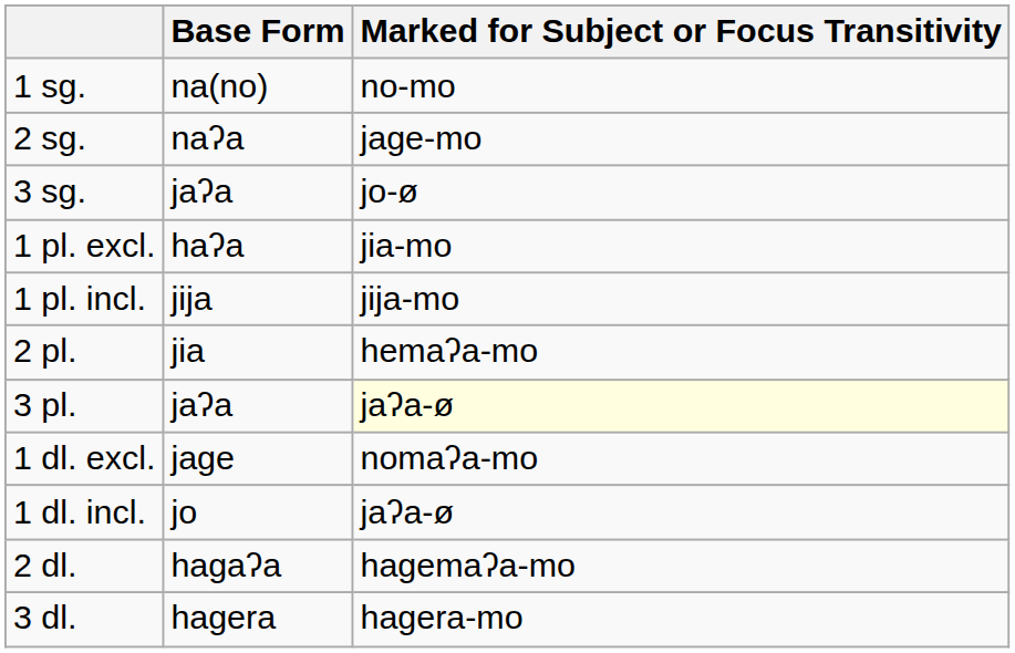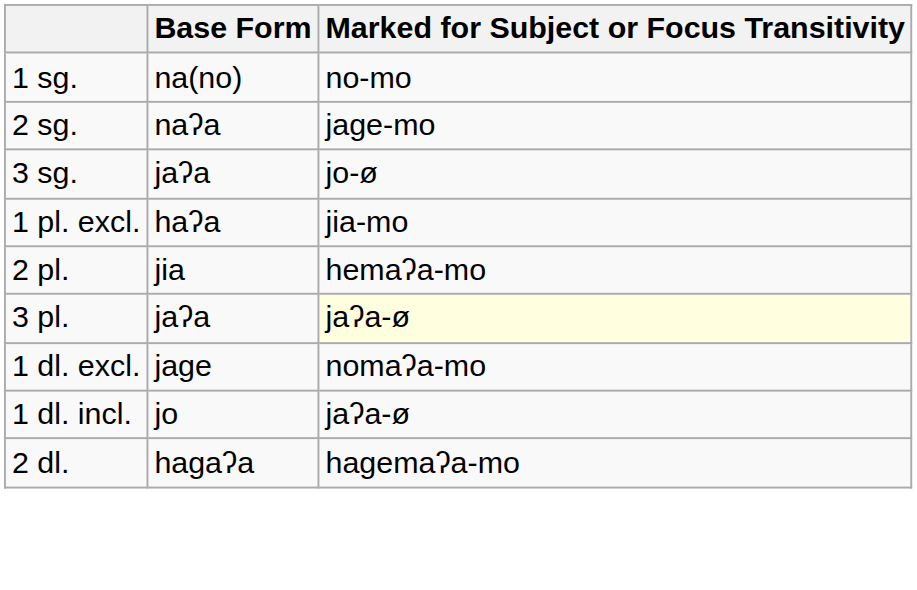 <table class="wikitable">
 <tr>
 <th></th>
 <th>Base Form</th>
 <th>Marked for Subject or Focus Transitivity</th>
 </tr>
 <tr>
 <td>1 sg.</td>
 <td>na(no)</td>
 <td>no-mo</td>
 </tr>
 <tr>
 <td>2 sg.</td>
 <td>naʔa</td>
 <td>jage-mo</td>
 </tr>
 <tr>
 <td>3 sg.</td>
 <td>jaʔa</td>
 <td>jo-ø</td>
 </tr>
 <tr>
 <td>1 pl. excl.</td>
 <td>haʔa</td>
 <td>jia-mo</td>
 </tr>
 <tr>
-<td>1 pl. incl.</td>
-<td>jija</td>
-<td>jija-mo</td>
-</tr>
-<tr>
 <td>2 pl.</td>
 <td>jia</td>
 <td>hemaʔa-mo</td>
 </tr>
 <tr>
 <td>3 pl.</td>
 <td>jaʔa</td>
 <td style="background: lightyellow;">jaʔa-ø</td>
 </tr>
 <tr>
 <td>1 dl. excl.</td>
 <td>jage</td>
 <td>nomaʔa-mo</td>
 </tr>
 <tr>
 <td>1 dl. incl.</td>
 <td>jo</td>
 <td>jaʔa-ø</td>
 </tr>
 <tr>
 <td>2 dl.</td>
 <td>hagaʔa</td>
 <td>hagemaʔa-mo</td>
 </tr>
-<tr>
-<td>3 dl.</td>
-<td>hagera</td>
-<td>hagera-mo</td>
-</tr>
 </table>
